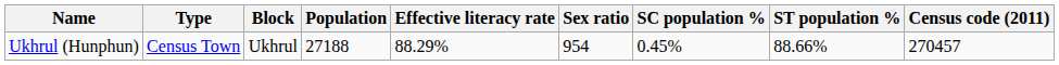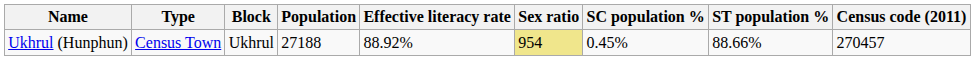 <table class="wikitable sortable">
 <tr>
 <th>Name</th>
 <th>Type</th>
 <th>Block</th>
 <th>Population</th>
 <th>Effective literacy rate</th>
 <th>Sex ratio</th>
 <th>SC population %</th>
 <th>ST population %</th>
 <th>Census code (2011)</th>
 </tr>
 <tr>
 <td><a href='#'>Ukhrul</a> (Hunphun)</td>
 <td><a href='#'>Census Town</a></td>
 <td>Ukhrul</td>
 <td>27188</td>
-<td>88.29%</td>
-<td>954</td>
+<td>88.92%</td>
+<td style="background: khaki;">954</td>
 <td>0.45%</td>
 <td>88.66%</td>
 <td>270457</td>
 </tr>
 </table>
